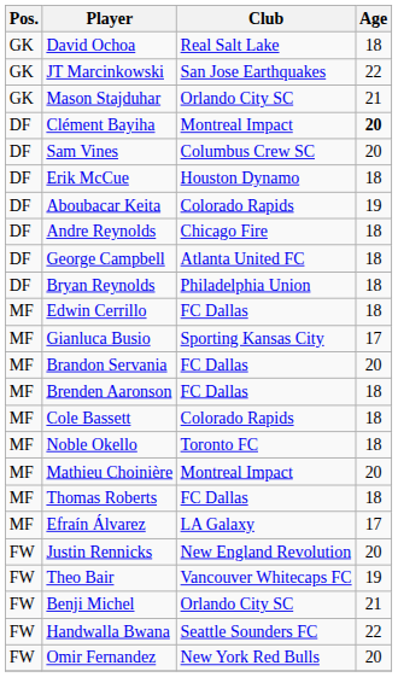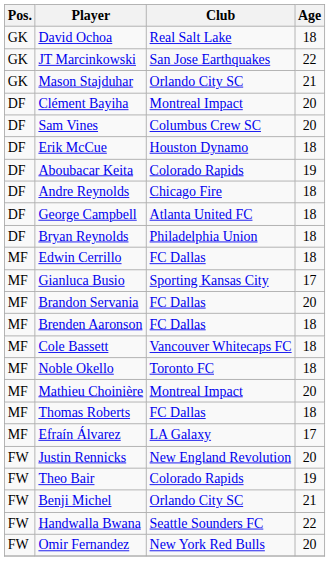 <table class="wikitable">
 <tr>
 <th>Pos.</th>
 <th>Player</th>
 <th>Club</th>
 <th>Age</th>
 </tr>
 <tr>
 <td>GK</td>
 <td> <a href='#'>David Ochoa</a></td>
 <td><a href='#'>Real Salt Lake</a></td>
 <td style="text-align:center;">18</td>
 </tr>
 <tr>
 <td>GK</td>
 <td> <a href='#'>JT Marcinkowski</a></td>
 <td><a href='#'>San Jose Earthquakes</a></td>
 <td style="text-align:center;">22</td>
 </tr>
 <tr>
 <td>GK</td>
 <td> <a href='#'>Mason Stajduhar</a></td>
 <td><a href='#'>Orlando City SC</a></td>
 <td style="text-align:center;">21</td>
 </tr>
 <tr>
 <td>DF</td>
 <td> <a href='#'>Clément Bayiha</a></td>
 <td><a href='#'>Montreal Impact</a></td>
-<td style="text-align:center;"><strong>20</strong></td>
+<td style="text-align:center;">20</td>
 </tr>
 <tr>
 <td>DF</td>
 <td> <a href='#'>Sam Vines</a></td>
 <td><a href='#'>Columbus Crew SC</a></td>
 <td style="text-align:center;">20</td>
 </tr>
 <tr>
 <td>DF</td>
 <td> <a href='#'>Erik McCue</a></td>
 <td><a href='#'>Houston Dynamo</a></td>
 <td style="text-align:center;">18</td>
 </tr>
 <tr>
 <td>DF</td>
 <td> <a href='#'>Aboubacar Keita</a></td>
 <td><a href='#'>Colorado Rapids</a></td>
 <td style="text-align:center;">19</td>
 </tr>
 <tr>
 <td>DF</td>
 <td> <a href='#'>Andre Reynolds</a></td>
 <td><a href='#'>Chicago Fire</a></td>
 <td style="text-align:center;">18</td>
 </tr>
 <tr>
 <td>DF</td>
 <td> <a href='#'>George Campbell</a></td>
 <td><a href='#'>Atlanta United FC</a></td>
 <td style="text-align:center;">18</td>
 </tr>
 <tr>
 <td>DF</td>
 <td> <a href='#'>Bryan Reynolds</a></td>
 <td><a href='#'>Philadelphia Union</a></td>
 <td style="text-align:center;">18</td>
 </tr>
 <tr>
 <td>MF</td>
 <td> <a href='#'>Edwin Cerrillo</a></td>
 <td><a href='#'>FC Dallas</a></td>
 <td style="text-align:center;">18</td>
 </tr>
 <tr>
 <td>MF</td>
 <td> <a href='#'>Gianluca Busio</a></td>
 <td><a href='#'>Sporting Kansas City</a></td>
 <td style="text-align:center;">17</td>
 </tr>
 <tr>
 <td>MF</td>
 <td> <a href='#'>Brandon Servania</a></td>
 <td><a href='#'>FC Dallas</a></td>
 <td style="text-align:center;">20</td>
 </tr>
 <tr>
 <td>MF</td>
 <td> <a href='#'>Brenden Aaronson</a></td>
 <td><a href='#'>FC Dallas</a></td>
 <td style="text-align:center;">18</td>
 </tr>
 <tr>
 <td>MF</td>
 <td> <a href='#'>Cole Bassett</a></td>
-<td><a href='#'>Colorado Rapids</a></td>
+<td><a href='#'>Vancouver Whitecaps FC</a></td>
 <td style="text-align:center;">18</td>
 </tr>
 <tr>
 <td>MF</td>
 <td> <a href='#'>Noble Okello</a></td>
 <td><a href='#'>Toronto FC</a></td>
 <td style="text-align:center;">18</td>
 </tr>
 <tr>
 <td>MF</td>
 <td> <a href='#'>Mathieu Choinière</a></td>
 <td><a href='#'>Montreal Impact</a></td>
 <td style="text-align:center;">20</td>
 </tr>
 <tr>
 <td>MF</td>
 <td> <a href='#'>Thomas Roberts</a></td>
 <td><a href='#'>FC Dallas</a></td>
 <td style="text-align:center;">18</td>
 </tr>
 <tr>
 <td>MF</td>
 <td> <a href='#'>Efraín Álvarez</a></td>
 <td><a href='#'>LA Galaxy</a></td>
 <td style="text-align:center;">17</td>
 </tr>
 <tr>
 <td>FW</td>
 <td> <a href='#'>Justin Rennicks</a></td>
 <td><a href='#'>New England Revolution</a></td>
 <td style="text-align:center;">20</td>
 </tr>
 <tr>
 <td>FW</td>
 <td> <a href='#'>Theo Bair</a></td>
-<td><a href='#'>Vancouver Whitecaps FC</a></td>
+<td><a href='#'>Colorado Rapids</a></td>
 <td style="text-align:center;">19</td>
 </tr>
 <tr>
 <td>FW</td>
 <td> <a href='#'>Benji Michel</a></td>
 <td><a href='#'>Orlando City SC</a></td>
 <td style="text-align:center;">21</td>
 </tr>
 <tr>
 <td>FW</td>
 <td> <a href='#'>Handwalla Bwana</a></td>
 <td><a href='#'>Seattle Sounders FC</a></td>
 <td style="text-align:center;">22</td>
 </tr>
 <tr>
 <td>FW</td>
 <td> <a href='#'>Omir Fernandez</a></td>
 <td><a href='#'>New York Red Bulls</a></td>
 <td style="text-align:center;">20</td>
 </tr>
 <tr>
 </tr>
 </table>
